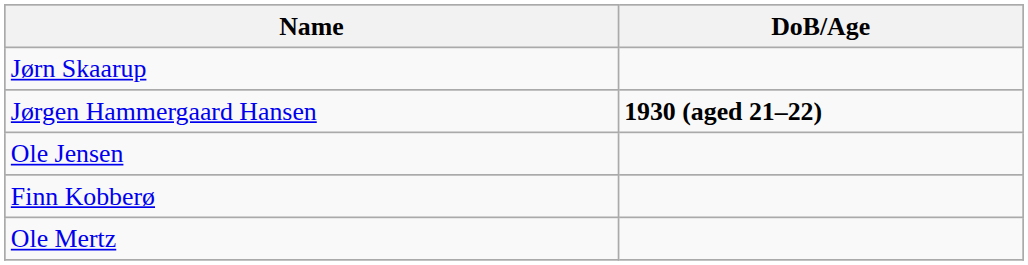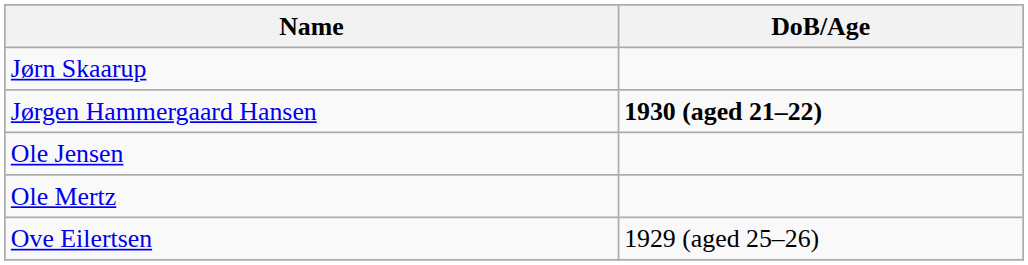 <table class="wikitable" style="width:600px; font-size:95%;">
 <tr>
 <th align="left">Name</th>
 <th align="left">DoB/Age</th>
 </tr>
 <tr>
 <td align="left"><a href='#'>Jørn Skaarup</a></td>
 <td align="left"></td>
 </tr>
 <tr>
 <td align="left"><a href='#'>Jørgen Hammergaard Hansen</a></td>
 <td align="left"><strong>1930 (aged 21–22)</strong></td>
 </tr>
 <tr>
 <td align="left"><a href='#'>Ole Jensen</a></td>
 <td align="left"></td>
 </tr>
 <tr>
-<td align="left"><a href='#'>Finn Kobberø</a></td>
+<td align="left"><a href='#'>Ole Mertz</a></td>
 <td align="left"></td>
 </tr>
 <tr>
-<td align="left"><a href='#'>Ole Mertz</a></td>
-<td align="left"></td>
+<td align="left"><a href='#'>Ove Eilertsen</a></td>
+<td align="left">1929 (aged 25–26)</td>
 </tr>
 </table>
